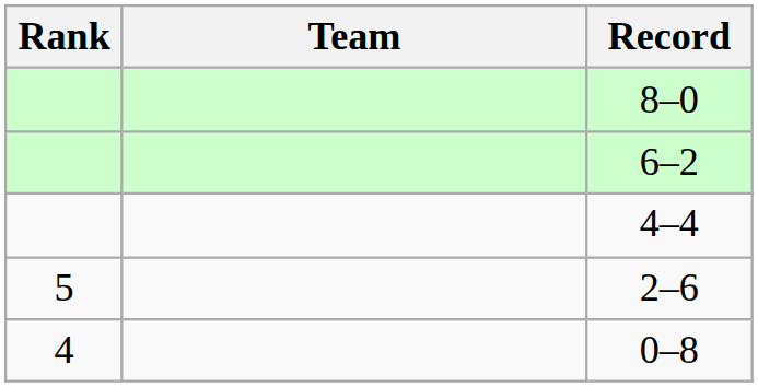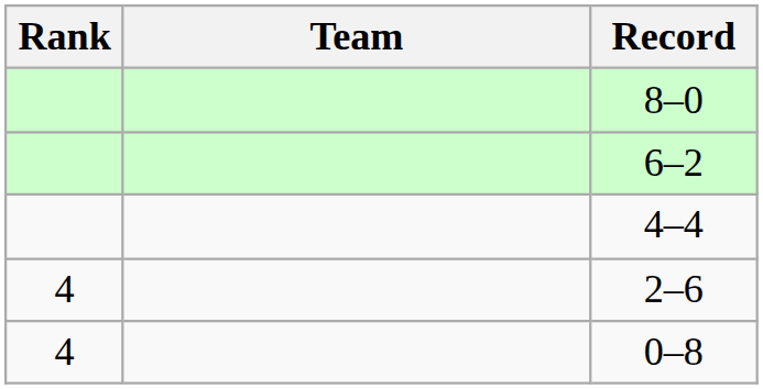 <table class="wikitable" style="text-align: center;">
 <tr>
 <th width=40>Rank</th>
 <th width=180>Team</th>
 <th width=60>Record</th>
 </tr>
 <tr bgcolor="#ccffcc">
 <td></td>
 <td align=left></td>
 <td>8–0</td>
 </tr>
 <tr bgcolor="#ccffcc">
 <td></td>
 <td align=left></td>
 <td>6–2</td>
 </tr>
 <tr>
 <td></td>
 <td align=left></td>
 <td>4–4</td>
 </tr>
 <tr>
-<td>5</td>
+<td>4</td>
 <td align=left></td>
 <td>2–6</td>
 </tr>
 <tr>
 <td>4</td>
 <td align=left></td>
 <td>0–8</td>
 </tr>
 </table>
